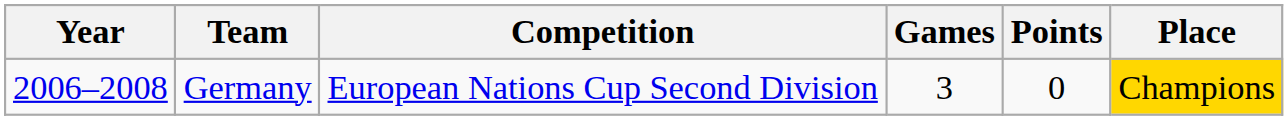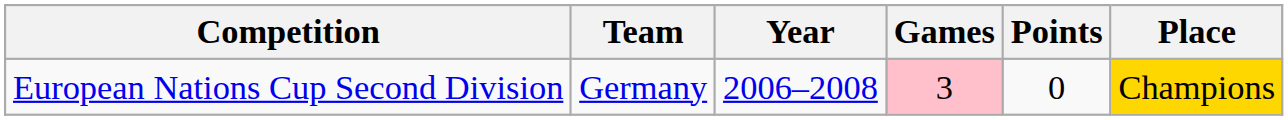 <table class="wikitable">
 <tr>
+<th>Competition</th>
+<th>Team</th>
 <th>Year</th>
-<th>Team</th>
-<th>Competition</th>
 <th>Games</th>
 <th>Points</th>
 <th>Place</th>
 </tr>
 <tr align="center">
+<td><a href='#'>European Nations Cup Second Division</a></td>
+<td><a href='#'>Germany</a></td>
 <td><a href='#'>2006–2008</a></td>
-<td><a href='#'>Germany</a></td>
-<td><a href='#'>European Nations Cup Second Division</a></td>
-<td>3</td>
+<td style="background: pink;">3</td>
 <td>0</td>
 <td bgcolor="#FFD700">Champions</td>
 </tr>
 </table>
